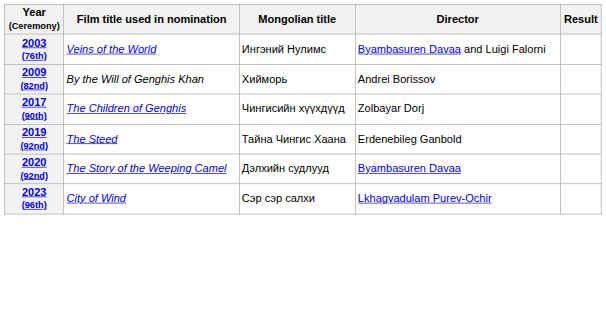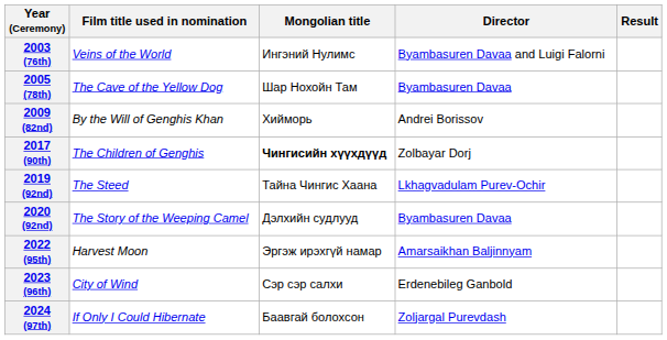 <table class="wikitable sortable" width="98%" style="background:#ffffff;">
 <tr>
 <th>Year<br><small>(Ceremony)</small></th>
 <th>Film title used in nomination</th>
 <th>Mongolian title</th>
 <th>Director</th>
 <th>Result</th>
 </tr>
 <tr>
 <th align="center"><a href='#'>2003</a><br><small><a href='#'>(76th)</a></small></th>
 <td><em><a href='#'>Veins of the World</a></em></td>
 <td>Ингэний Нулимс</td>
 <td><a href='#'>Byambasuren Davaa</a> and Luigi Falorni</td>
 <td></td>
 </tr>
 <tr>
+<th align="center"><a href='#'>2005</a><br><small><a href='#'>(78th)</a></small></th>
+<td><em><a href='#'>The Cave of the Yellow Dog</a></em></td>
+<td>Шар Нохойн Там</td>
+<td><a href='#'>Byambasuren Davaa</a></td>
+<td></td>
+</tr>
+<tr>
 <th align="center"><a href='#'>2009</a><br><small><a href='#'>(82nd)</a></small></th>
 <td><em>By the Will of Genghis Khan</em></td>
 <td>Хийморь</td>
 <td>Andrei Borissov</td>
 <td></td>
 </tr>
 <tr>
 <th align="center"><a href='#'>2017</a><br><small><a href='#'>(90th)</a></small></th>
 <td><em><a href='#'>The Children of Genghis</a></em></td>
-<td>Чингисийн хүүхдүүд</td>
+<td><strong>Чингисийн хүүхдүүд</strong></td>
 <td>Zolbayar Dorj</td>
 <td></td>
 </tr>
 <tr>
 <th align="center"><a href='#'>2019</a><br><small><a href='#'>(92nd)</a></small></th>
 <td><em><a href='#'>The Steed</a></em></td>
 <td>Тайна Чингис Хаана</td>
-<td>Erdenebileg Ganbold</td>
+<td><a href='#'>Lkhagvadulam Purev-Ochir</a></td>
 <td></td>
 </tr>
 <tr>
 <th align="center"><a href='#'>2020</a><br><small><a href='#'>(92nd)</a></small></th>
 <td><em><a href='#'>The Story of the Weeping Camel</a></em></td>
 <td>Дэлхийн судлууд</td>
 <td><a href='#'>Byambasuren Davaa</a></td>
 <td></td>
 </tr>
 <tr>
+<th align="center"><a href='#'>2022</a><br><small><a href='#'>(95th)</a></small></th>
+<td><em>Harvest Moon</em></td>
+<td>Эргэж ирэхгүй намар</td>
+<td><a href='#'>Amarsaikhan Baljinnyam</a></td>
+<td></td>
+</tr>
+<tr>
 <th align="center"><a href='#'>2023</a><br><small><a href='#'>(96th)</a></small></th>
 <td><em><a href='#'>City of Wind</a></em></td>
 <td>Сэр сэр салхи</td>
-<td><a href='#'>Lkhagvadulam Purev-Ochir</a></td>
+<td>Erdenebileg Ganbold</td>
+<td></td>
+</tr>
+<tr>
+<th align="center"><a href='#'>2024</a><br><small><a href='#'>(97th)</a></small></th>
+<td><em><a href='#'>If Only I Could Hibernate</a></em></td>
+<td>Баавгай болохсон</td>
+<td><a href='#'>Zoljargal Purevdash</a></td>
 <td></td>
 </tr>
 </table>
